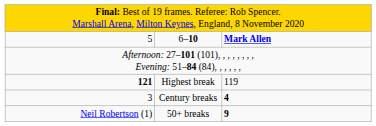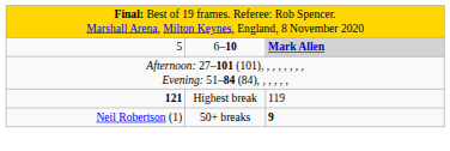 <table class="wikitable" style="font-size: 95%; margin: 1em auto 1em auto;">
 <tr>
 <td colspan="3" align="center" bgcolor="#ffd700"><strong>Final:</strong> Best of 19 frames. Referee: Rob Spencer.<br><a href='#'>Marshall Arena</a>, <a href='#'>Milton Keynes</a>, England, 8 November 2020</td>
 </tr>
 <tr>
 <td align="right">5</td>
 <td width="100" align="center">6–<strong>10</strong></td>
-<td width="230" align="left"><strong><a href='#'>Mark Allen</a></strong><br></td>
+<td width="230" align="left" style="background: lightgrey;"><strong><a href='#'>Mark Allen</a></strong><br></td>
 </tr>
 <tr>
 <td colspan="3" align="center" style="font-size: 100%"><em>Afternoon:</em> 27–<strong>101</strong> (101), , , , , , , ,  <br><em>Evening:</em> 51–<strong>84</strong> (84), , , , , , </td>
 </tr>
 <tr>
 <td align="right"><strong>121</strong></td>
 <td align="center">Highest break</td>
 <td>119</td>
 </tr>
 <tr>
-<td align="right">3</td>
-<td align="center">Century breaks</td>
-<td><strong>4</strong></td>
-</tr>
-<tr>
 <td width="230" align="right"><a href='#'>Neil Robertson</a> (1)<br></td>
 <td align="center">50+ breaks</td>
 <td><strong>9</strong></td>
 </tr>
 </table>
